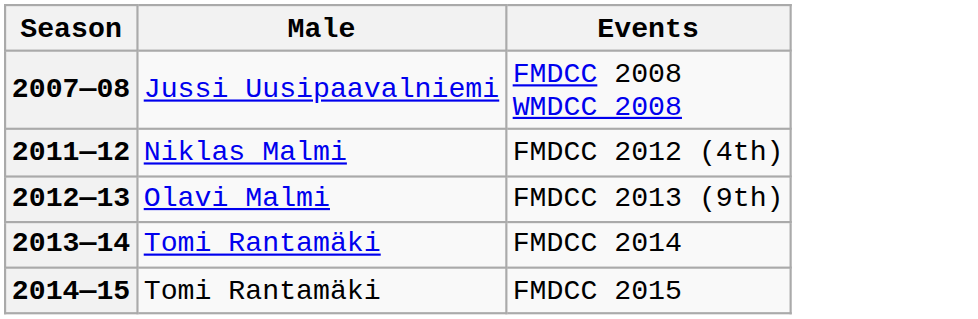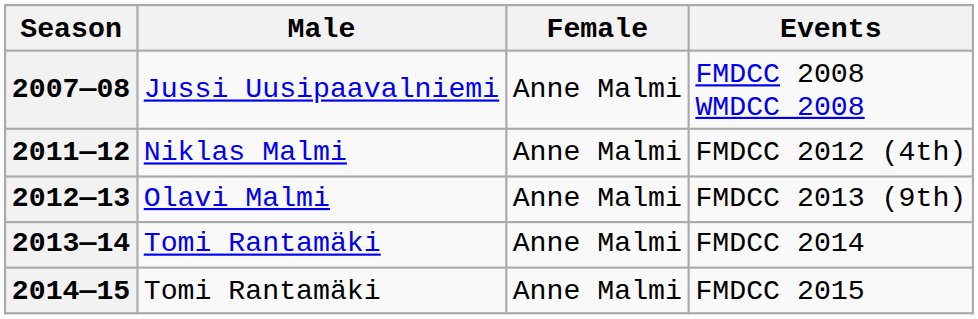 <table class="wikitable">
 <tr>
 <th scope="col">Season</th>
 <th scope="col">Male</th>
+<th scope="col">Female</th>
 <th scope="col">Events</th>
 </tr>
 <tr>
 <th scope="row">2007—08</th>
 <td><a href='#'>Jussi Uusipaavalniemi</a></td>
+<td>Anne Malmi</td>
 <td><a href='#'>FMDCC</a> 2008 <br><a href='#'>WMDCC 2008</a> </td>
 </tr>
 <tr>
 <th scope="row">2011—12</th>
 <td><a href='#'>Niklas Malmi</a></td>
+<td>Anne Malmi</td>
 <td>FMDCC 2012 (4th)</td>
 </tr>
 <tr>
 <th scope="row">2012—13</th>
 <td><a href='#'>Olavi Malmi</a></td>
+<td>Anne Malmi</td>
 <td>FMDCC 2013 (9th)</td>
 </tr>
 <tr>
 <th scope="row">2013—14</th>
 <td><a href='#'>Tomi Rantamäki</a></td>
+<td>Anne Malmi</td>
 <td>FMDCC 2014 </td>
 </tr>
 <tr>
 <th scope="row">2014—15</th>
 <td>Tomi Rantamäki</td>
+<td>Anne Malmi</td>
 <td>FMDCC 2015 </td>
 </tr>
 </table>
